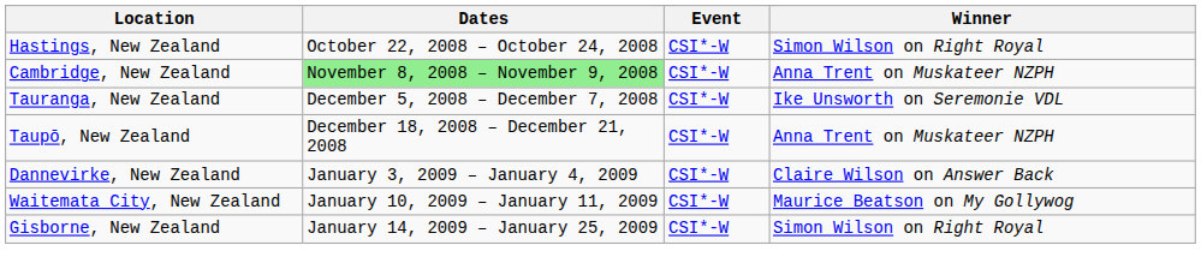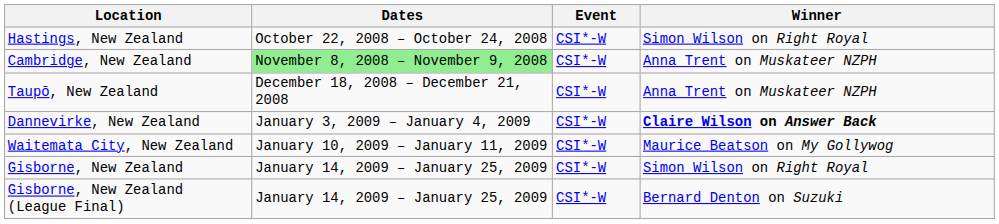 <table class="wikitable">
 <tr>
 <th width=225>Location</th>
 <th width=275>Dates</th>
 <th width=75>Event</th>
 <th width=325>Winner</th>
 </tr>
 <tr>
 <td> <a href='#'>Hastings</a>, New Zealand</td>
 <td>October 22, 2008 – October 24, 2008</td>
 <td><a href='#'>CSI*-W</a></td>
 <td> <a href='#'>Simon Wilson</a> on <em>Right Royal</em></td>
 </tr>
 <tr>
 <td> <a href='#'>Cambridge</a>, New Zealand</td>
 <td style="background: lightgreen;">November 8, 2008 – November 9, 2008</td>
 <td><a href='#'>CSI*-W</a></td>
 <td> <a href='#'>Anna Trent</a> on <em>Muskateer NZPH</em></td>
 </tr>
 <tr>
-<td> <a href='#'>Tauranga</a>, New Zealand</td>
-<td>December 5, 2008 – December 7, 2008</td>
-<td><a href='#'>CSI*-W</a></td>
-<td> <a href='#'>Ike Unsworth</a> on <em>Seremonie VDL</em></td>
-</tr>
-<tr>
 <td> <a href='#'>Taupō</a>, New Zealand</td>
 <td>December 18, 2008 – December 21, 2008</td>
 <td><a href='#'>CSI*-W</a></td>
 <td> <a href='#'>Anna Trent</a> on <em>Muskateer NZPH</em></td>
 </tr>
 <tr>
 <td> <a href='#'>Dannevirke</a>, New Zealand</td>
 <td>January 3, 2009 – January 4, 2009</td>
 <td><a href='#'>CSI*-W</a></td>
-<td> <a href='#'>Claire Wilson</a> on <em>Answer Back</em></td>
+<td><strong> <a href='#'>Claire Wilson</a> on <em>Answer Back</em></strong></td>
 </tr>
 <tr>
 <td> <a href='#'>Waitemata City</a>, New Zealand</td>
 <td>January 10, 2009 – January 11, 2009</td>
 <td><a href='#'>CSI*-W</a></td>
 <td> <a href='#'>Maurice Beatson</a> on <em>My Gollywog</em></td>
 </tr>
 <tr>
 <td> <a href='#'>Gisborne</a>, New Zealand</td>
 <td>January 14, 2009 – January 25, 2009</td>
 <td><a href='#'>CSI*-W</a></td>
 <td> <a href='#'>Simon Wilson</a> on <em>Right Royal</em></td>
 </tr>
+<tr>
+<td> <a href='#'>Gisborne</a>, New Zealand (League Final)</td>
+<td>January 14, 2009 – January 25, 2009</td>
+<td><a href='#'>CSI*-W</a></td>
+<td> <a href='#'>Bernard Denton</a> on <em>Suzuki</em></td>
+</tr>
 </table>
